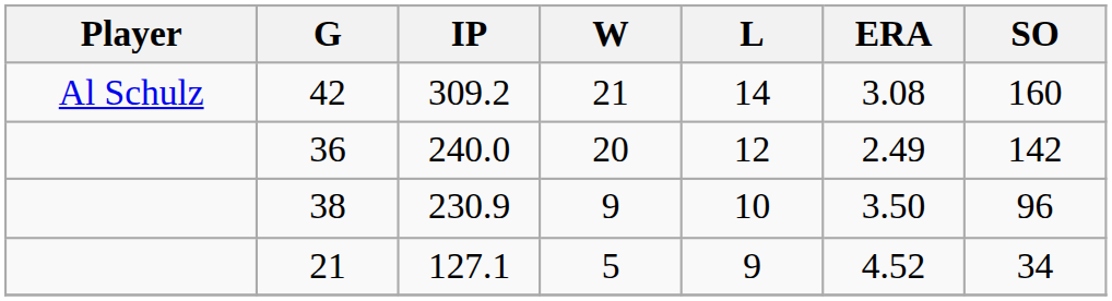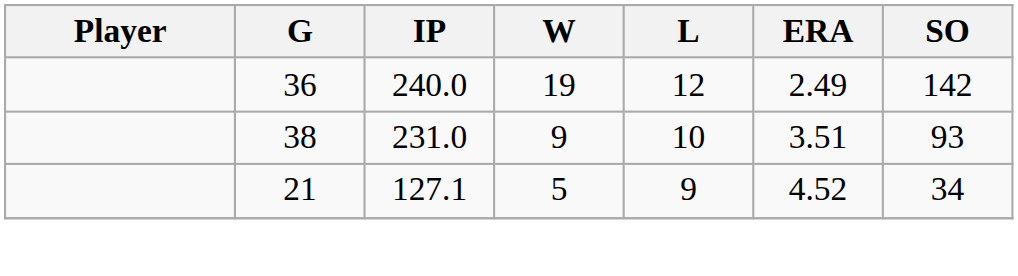 <table class="wikitable sortable">
 <tr>
 <th bgcolor="#DDDDFF" width="16%">Player</th>
 <th bgcolor="#DDDDFF" width="9%">G</th>
 <th bgcolor="#DDDDFF" width="9%">IP</th>
 <th bgcolor="#DDDDFF" width="9%">W</th>
 <th bgcolor="#DDDDFF" width="9%">L</th>
 <th bgcolor="#DDDDFF" width="9%">ERA</th>
 <th bgcolor="#DDDDFF" width="9%">SO</th>
 </tr>
 <tr align="center">
-<td><a href='#'>Al Schulz</a></td>
-<td>42</td>
-<td>309.2</td>
-<td>21</td>
-<td>14</td>
-<td>3.08</td>
-<td>160</td>
-</tr>
-<tr align="center">
 <td></td>
 <td>36</td>
 <td>240.0</td>
-<td>20</td>
+<td>19</td>
 <td>12</td>
 <td>2.49</td>
 <td>142</td>
 </tr>
 <tr align="center">
 <td></td>
 <td>38</td>
-<td>230.9</td>
+<td>231.0</td>
 <td>9</td>
 <td>10</td>
-<td>3.50</td>
-<td>96</td>
+<td>3.51</td>
+<td>93</td>
 </tr>
 <tr align="center">
 <td></td>
 <td>21</td>
 <td>127.1</td>
 <td>5</td>
 <td>9</td>
 <td>4.52</td>
 <td>34</td>
 </tr>
 <tr align="center">
 </tr>
 </table>
